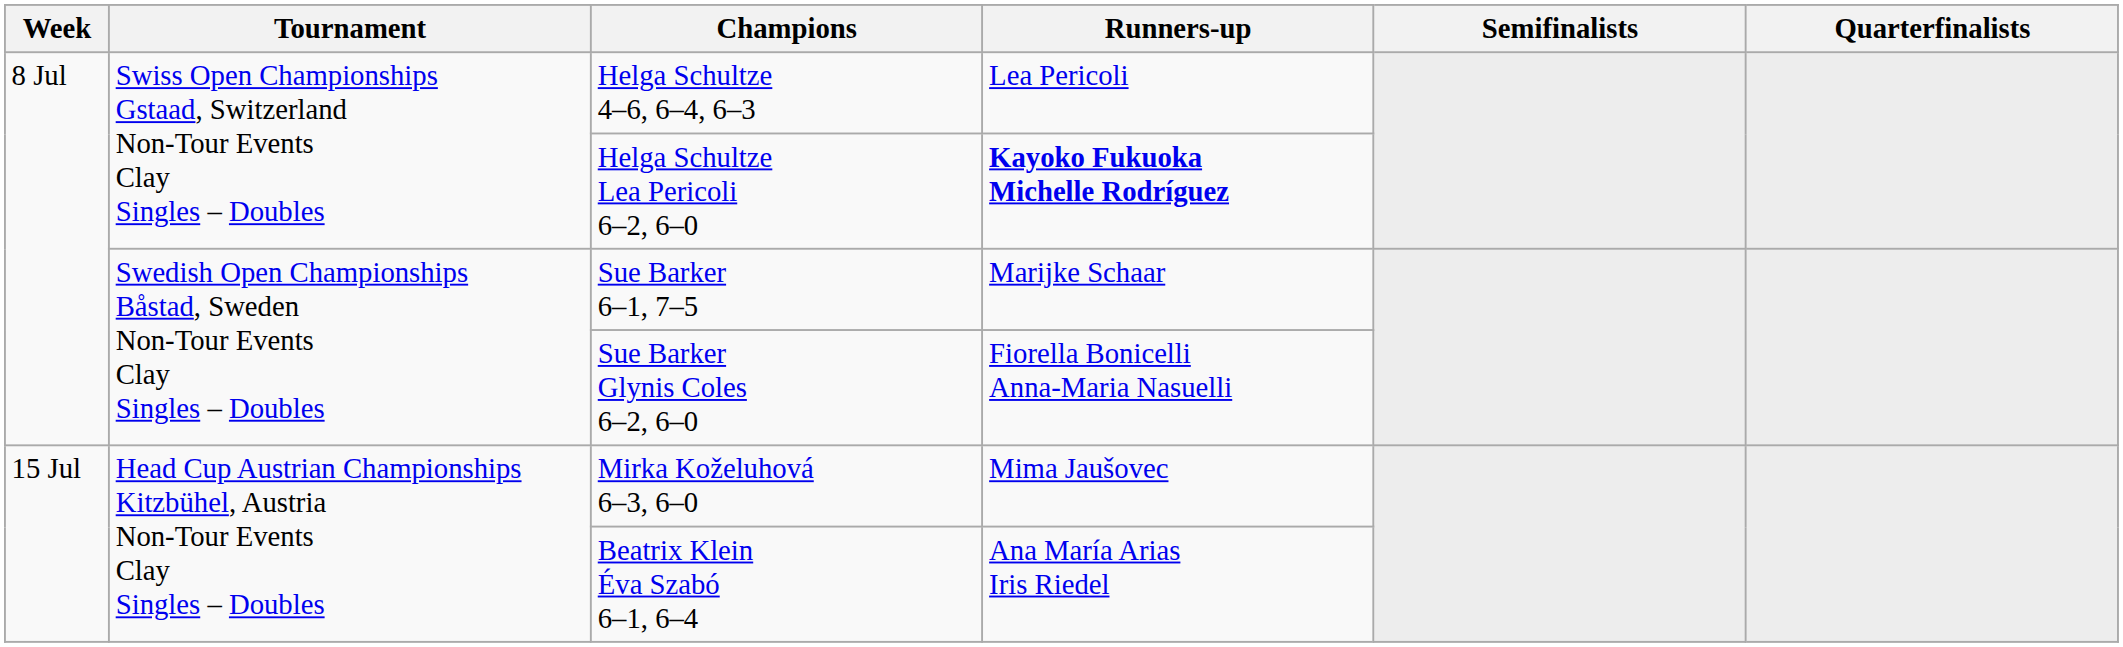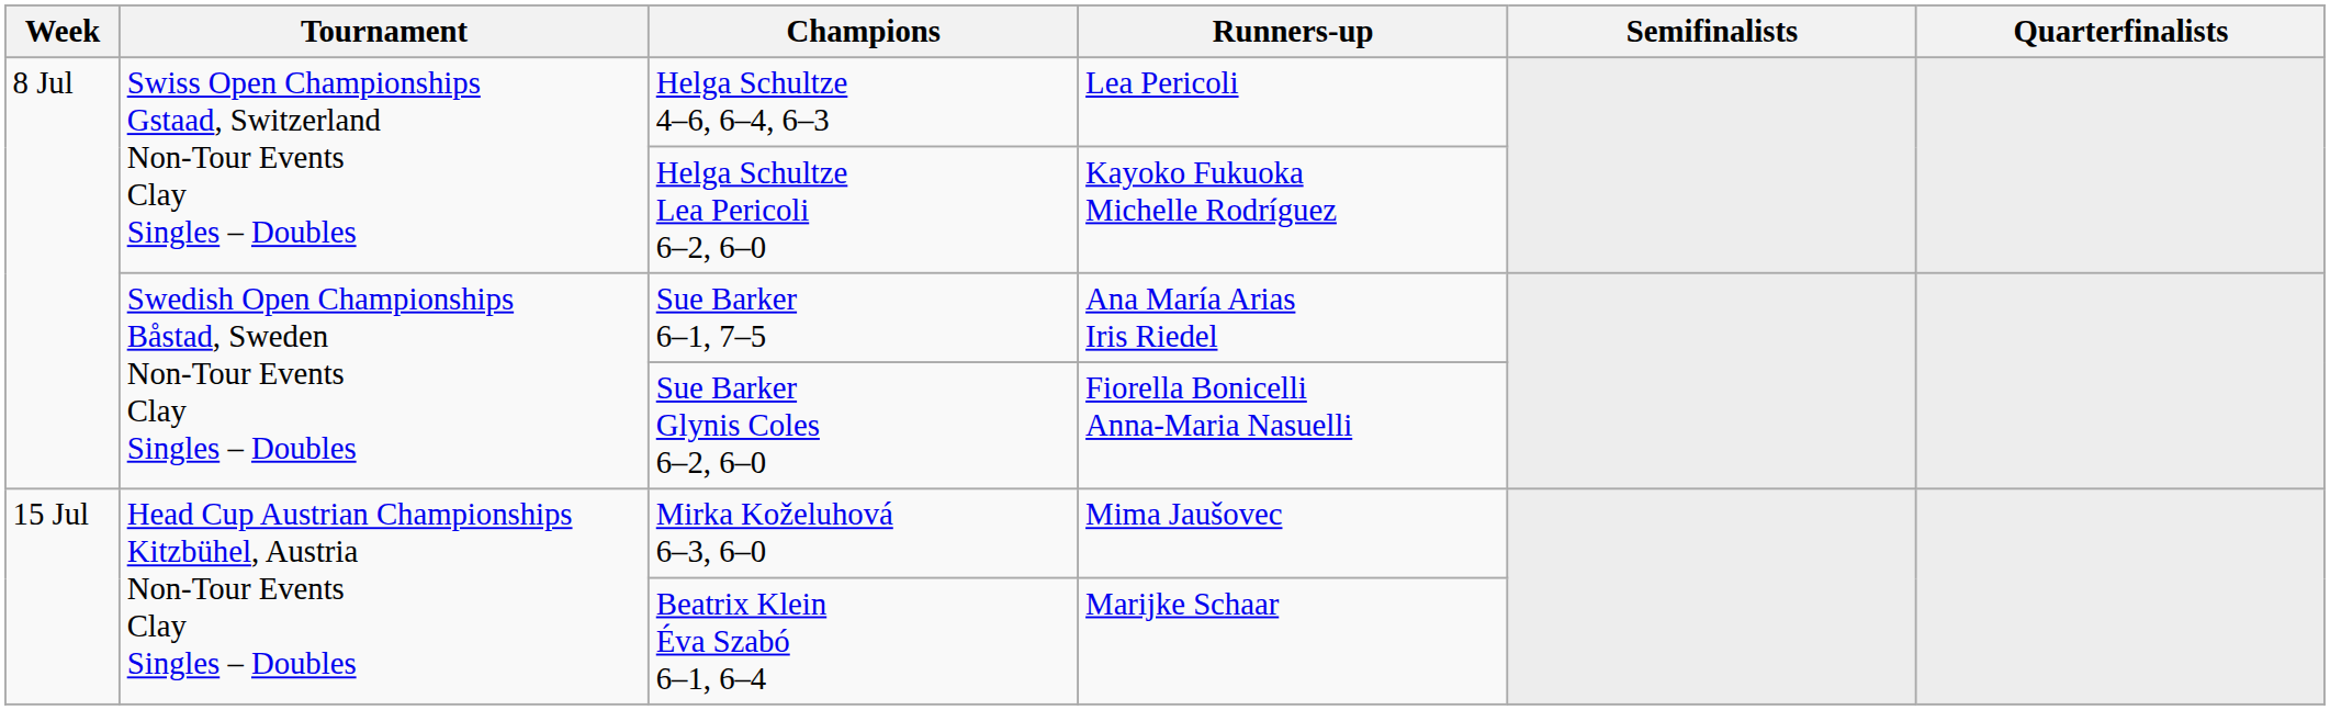 <table class=wikitable style=font-size:95%>
 <tr>
 <th style="width:48px;">Week</th>
 <th style="width:248px;">Tournament</th>
 <th style="width:200px;">Champions</th>
 <th style="width:200px;">Runners-up</th>
 <th style="width:190px;">Semifinalists</th>
 <th style="width:190px;">Quarterfinalists</th>
 </tr>
 <tr valign=top>
 <td rowspan=4>8 Jul</td>
 <td rowspan="2"><a href='#'>Swiss Open Championships</a><br> <a href='#'>Gstaad</a>, Switzerland<br>Non-Tour Events<br>Clay<br><a href='#'>Singles</a> – <a href='#'>Doubles</a></td>
 <td> <a href='#'>Helga Schultze</a><br>4–6, 6–4, 6–3</td>
 <td> <a href='#'>Lea Pericoli</a></td>
 <td rowspan=2 style="background:#ededed;"></td>
 <td rowspan=2 style="background:#ededed;"></td>
 </tr>
 <tr valign=top>
 <td> <a href='#'>Helga Schultze</a><br>  <a href='#'>Lea Pericoli</a><br>6–2, 6–0</td>
-<td><strong> <a href='#'>Kayoko Fukuoka</a><br> <a href='#'>Michelle Rodríguez</a></strong></td>
+<td> <a href='#'>Kayoko Fukuoka</a><br> <a href='#'>Michelle Rodríguez</a></td>
 </tr>
 <tr valign=top>
 <td rowspan="2"><a href='#'>Swedish Open Championships</a><br> <a href='#'>Båstad</a>, Sweden<br>Non-Tour Events<br>Clay<br><a href='#'>Singles</a> – <a href='#'>Doubles</a></td>
 <td> <a href='#'>Sue Barker</a><br> 6–1, 7–5</td>
-<td> <a href='#'>Marijke Schaar</a></td>
+<td> <a href='#'>Ana María Arias</a><br> <a href='#'>Iris Riedel</a></td>
 <td rowspan=2 style="background:#ededed;"></td>
 <td rowspan=2 style="background:#ededed;"></td>
 </tr>
 <tr valign=top>
 <td> <a href='#'>Sue Barker</a><br>  <a href='#'>Glynis Coles</a><br>6–2, 6–0</td>
 <td> <a href='#'>Fiorella Bonicelli</a><br> <a href='#'>Anna-Maria Nasuelli</a></td>
 </tr>
 <tr valign=top>
 <td rowspan=2>15 Jul</td>
 <td rowspan="2"><a href='#'>Head Cup Austrian Championships</a><br> <a href='#'>Kitzbühel</a>, Austria<br>Non-Tour Events<br>Clay<br><a href='#'>Singles</a> – <a href='#'>Doubles</a></td>
 <td> <a href='#'>Mirka Koželuhová</a><br>6–3, 6–0</td>
 <td> <a href='#'>Mima Jaušovec</a></td>
 <td rowspan=2 style="background:#ededed;"></td>
 <td rowspan=2 style="background:#ededed;"></td>
 </tr>
 <tr valign=top>
 <td> <a href='#'>Beatrix Klein</a><br>  <a href='#'>Éva Szabó</a><br>6–1, 6–4</td>
-<td> <a href='#'>Ana María Arias</a><br> <a href='#'>Iris Riedel</a></td>
+<td> <a href='#'>Marijke Schaar</a></td>
 </tr>
 </table>
